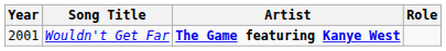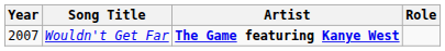 <table class="wikitable sortable">
 <tr>
 <th>Year</th>
 <th>Song Title</th>
 <th>Artist</th>
 <th>Role</th>
 </tr>
 <tr>
-<td>2001</td>
+<td>2007</td>
 <td><em><a href='#'>Wouldn't Get Far</a></em></td>
 <td><strong><a href='#'>The Game</a> featuring <a href='#'>Kanye West</a></strong></td>
 <td></td>
 </tr>
 </table>
